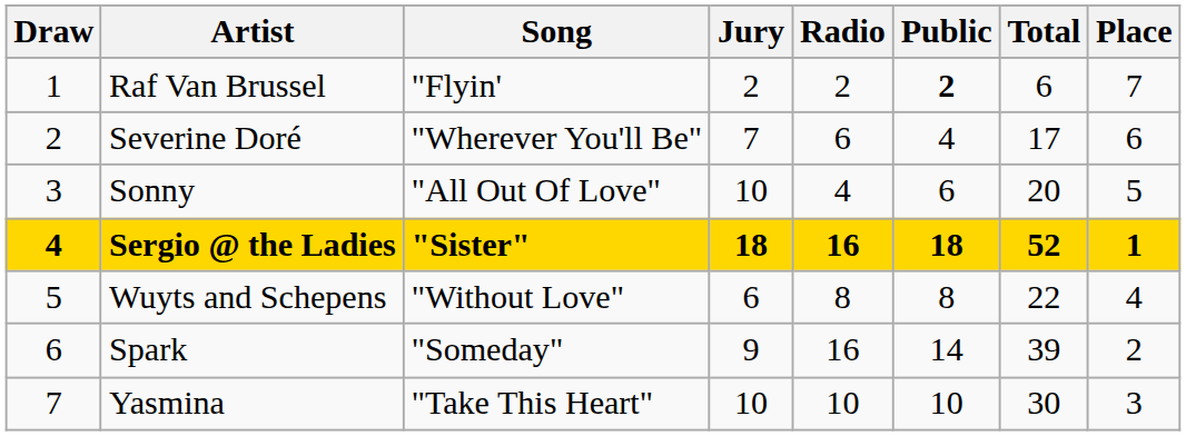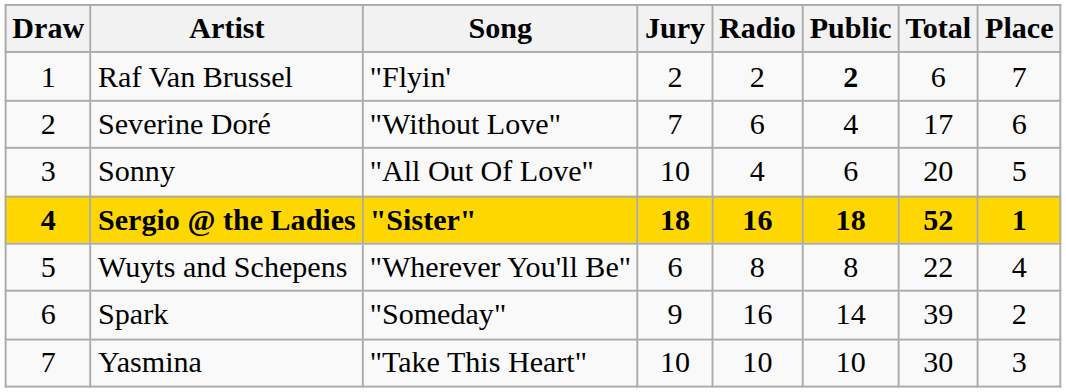 <table class="sortable wikitable" style="margin: 1em auto 1em auto; text-align:center">
 <tr>
 <th>Draw</th>
 <th>Artist</th>
 <th>Song</th>
 <th>Jury</th>
 <th>Radio</th>
 <th>Public</th>
 <th>Total</th>
 <th>Place</th>
 </tr>
 <tr>
 <td>1</td>
 <td align="left">Raf Van Brussel</td>
 <td align="left">"Flyin'</td>
 <td>2</td>
 <td>2</td>
 <td><strong>2</strong></td>
 <td>6</td>
 <td>7</td>
 </tr>
 <tr>
 <td>2</td>
 <td align="left">Severine Doré</td>
-<td align="left">"Wherever You'll Be"</td>
+<td align="left">"Without Love"</td>
 <td>7</td>
 <td>6</td>
 <td>4</td>
 <td>17</td>
 <td>6</td>
 </tr>
 <tr>
 <td>3</td>
 <td align="left">Sonny</td>
 <td align="left">"All Out Of Love"</td>
 <td>10</td>
 <td>4</td>
 <td>6</td>
 <td>20</td>
 <td>5</td>
 </tr>
 <tr style="font-weight:bold;background:gold;">
 <td>4</td>
 <td align="left">Sergio @ the Ladies</td>
 <td align="left">"Sister"</td>
 <td>18</td>
 <td>16</td>
 <td>18</td>
 <td>52</td>
 <td>1</td>
 </tr>
 <tr>
 <td>5</td>
 <td align="left">Wuyts and Schepens</td>
-<td align="left">"Without Love"</td>
+<td align="left">"Wherever You'll Be"</td>
 <td>6</td>
 <td>8</td>
 <td>8</td>
 <td>22</td>
 <td>4</td>
 </tr>
 <tr>
 <td>6</td>
 <td align="left">Spark</td>
 <td align="left">"Someday"</td>
 <td>9</td>
 <td>16</td>
 <td>14</td>
 <td>39</td>
 <td>2</td>
 </tr>
 <tr>
 <td>7</td>
 <td align="left">Yasmina</td>
 <td align="left">"Take This Heart"</td>
 <td>10</td>
 <td>10</td>
 <td>10</td>
 <td>30</td>
 <td>3</td>
 </tr>
 </table>
